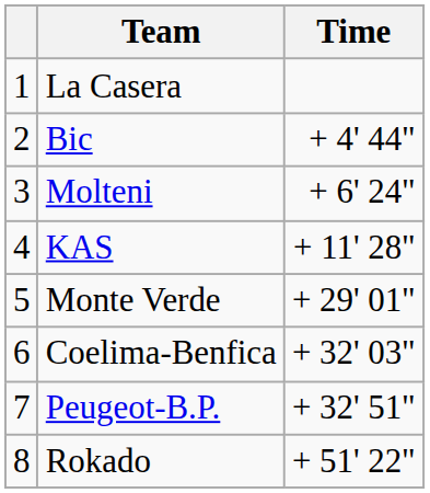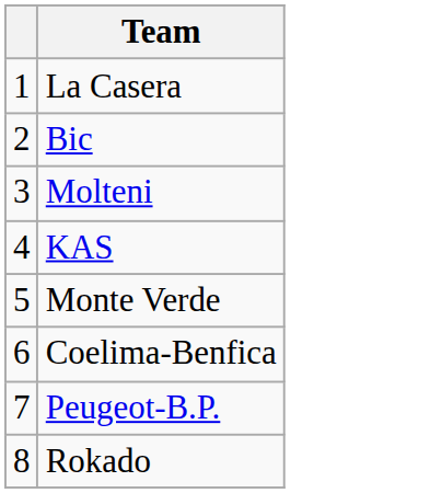 <table class="wikitable">
 <tr>
 <th></th>
 <th>Team</th>
-<th>Time</th>
 </tr>
 <tr>
 <td>1</td>
 <td>La Casera</td>
-<td align=right></td>
 </tr>
 <tr>
 <td>2</td>
 <td><a href='#'>Bic</a></td>
-<td align=right>+ 4' 44"</td>
 </tr>
 <tr>
 <td>3</td>
 <td><a href='#'>Molteni</a></td>
-<td align=right>+ 6' 24"</td>
 </tr>
 <tr>
 <td>4</td>
 <td><a href='#'>KAS</a></td>
-<td align=right>+ 11' 28"</td>
 </tr>
 <tr>
 <td>5</td>
 <td>Monte Verde</td>
-<td align=right>+ 29' 01"</td>
 </tr>
 <tr>
 <td>6</td>
 <td>Coelima-Benfica</td>
-<td align=right>+ 32' 03"</td>
 </tr>
 <tr>
 <td>7</td>
 <td><a href='#'>Peugeot-B.P.</a></td>
-<td align=right>+ 32' 51"</td>
 </tr>
 <tr>
 <td>8</td>
 <td>Rokado</td>
-<td align=right>+ 51' 22"</td>
 </tr>
 </table>
